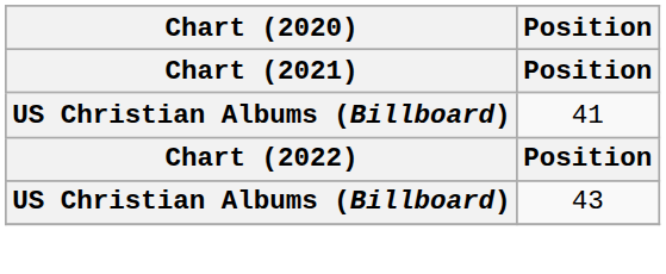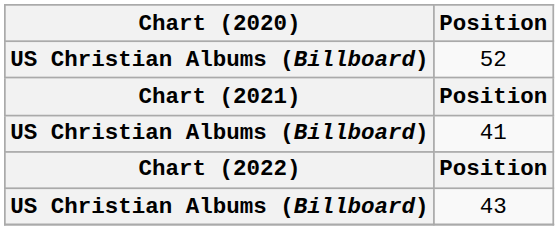 <table class="wikitable sortable plainrowheaders" style="text-align:center">
 <tr>
 <th scope="col">Chart (2020)</th>
 <th scope="col">Position</th>
+</tr>
+<tr>
+<th scope="row">US Christian Albums (<em>Billboard</em>)</th>
+<td>52</td>
 </tr>
 <tr>
 <th scope="col">Chart (2021)</th>
 <th scope="col">Position</th>
 </tr>
 <tr>
 <th scope="row">US Christian Albums (<em>Billboard</em>)</th>
 <td>41</td>
 </tr>
 <tr>
 <th scope="col">Chart (2022)</th>
 <th scope="col">Position</th>
 </tr>
 <tr>
 <th scope="row">US Christian Albums (<em>Billboard</em>)</th>
 <td>43</td>
 </tr>
 <tr>
 </tr>
 </table>
